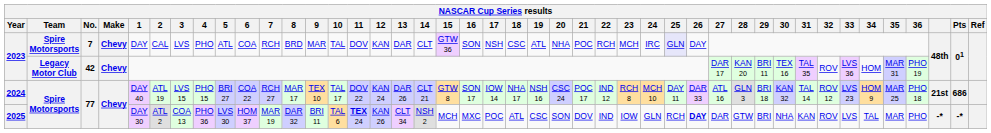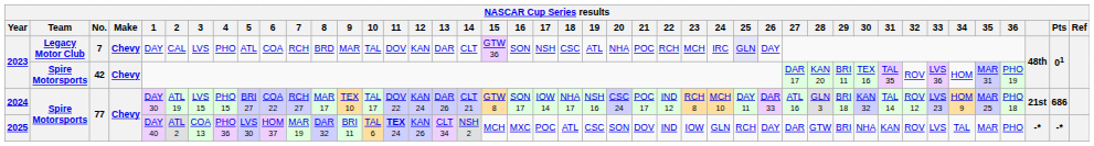 <table class="wikitable" style="text-align:center; font-size:75%">
 <tr>
 <th colspan=43><a href='#'>NASCAR Cup Series</a> results</th>
 </tr>
 <tr>
 <th>Year</th>
 <th>Team</th>
 <th>No.</th>
 <th>Make</th>
 <th>1</th>
 <th>2</th>
 <th>3</th>
 <th>4</th>
 <th>5</th>
 <th>6</th>
 <th>7</th>
 <th>8</th>
 <th>9</th>
 <th>10</th>
 <th>11</th>
 <th>12</th>
 <th>13</th>
 <th>14</th>
 <th>15</th>
 <th>16</th>
 <th>17</th>
 <th>18</th>
 <th>19</th>
 <th>20</th>
 <th>21</th>
 <th>22</th>
 <th>23</th>
 <th>24</th>
 <th>25</th>
 <th>26</th>
 <th>27</th>
 <th>28</th>
 <th>29</th>
 <th>30</th>
 <th>31</th>
 <th>32</th>
 <th>33</th>
 <th>34</th>
 <th>35</th>
 <th>36</th>
 <th></th>
 <th>Pts</th>
 <th>Ref</th>
 </tr>
 <tr>
 <th rowspan=2><a href='#'>2023</a></th>
-<th><a href='#'>Spire Motorsports</a></th>
+<th><a href='#'>Legacy Motor Club</a></th>
 <th>7</th>
 <th><a href='#'>Chevy</a></th>
 <td><a href='#'>DAY</a></td>
 <td><a href='#'>CAL</a></td>
 <td><a href='#'>LVS</a></td>
 <td><a href='#'>PHO</a></td>
 <td><a href='#'>ATL</a></td>
 <td><a href='#'>COA</a></td>
 <td><a href='#'>RCH</a></td>
 <td><a href='#'>BRD</a></td>
 <td><a href='#'>MAR</a></td>
 <td><a href='#'>TAL</a></td>
 <td><a href='#'>DOV</a></td>
 <td><a href='#'>KAN</a></td>
 <td><a href='#'>DAR</a></td>
 <td><a href='#'>CLT</a></td>
 <td style="background:#EFCFFF;"><a href='#'>GTW</a><br><small>36</small></td>
 <td><a href='#'>SON</a></td>
 <td><a href='#'>NSH</a></td>
 <td><a href='#'>CSC</a></td>
 <td><a href='#'>ATL</a></td>
 <td><a href='#'>NHA</a></td>
 <td><a href='#'>POC</a></td>
 <td><a href='#'>RCH</a></td>
 <td><a href='#'>MCH</a></td>
 <td><a href='#'>IRC</a></td>
 <td style="background: lavender;"><a href='#'>GLN</a></td>
 <td><a href='#'>DAY</a></td>
 <td colspan=10></td>
 <th rowspan=2>48th</th>
 <th rowspan=2>0<sup>1</sup></th>
 <th rowspan=2></th>
 </tr>
 <tr>
-<th><a href='#'>Legacy Motor Club</a></th>
+<th><a href='#'>Spire Motorsports</a></th>
 <th>42</th>
 <th><a href='#'>Chevy</a></th>
 <td colspan=26></td>
 <td style="background:#DFFFDF;"><a href='#'>DAR</a><br><small>17</small></td>
 <td style="background:#DFFFDF;"><a href='#'>KAN</a><br><small>20</small></td>
 <td style="background:#DFFFDF;"><a href='#'>BRI</a><br><small>11</small></td>
 <td style="background:#DFFFDF;"><a href='#'>TEX</a><br><small>16</small></td>
 <td style="background:#EFCFFF;"><a href='#'>TAL</a><br><small>35</small></td>
 <td><a href='#'>ROV</a></td>
 <td style="background:#EFCFFF;"><a href='#'>LVS</a><br><small>36</small></td>
 <td><a href='#'>HOM</a></td>
 <td style="background:#CFCFFF;"><a href='#'>MAR</a><br><small>31</small></td>
 <td style="background:#DFFFDF;"><a href='#'>PHO</a><br><small>19</small></td>
 </tr>
 <tr>
 <th><a href='#'>2024</a></th>
 <th rowspan=2><a href='#'>Spire Motorsports</a></th>
 <th rowspan=2>77</th>
 <th rowspan=2><a href='#'>Chevy</a></th>
-<td style="background:#EFCFFF;"><a href='#'>DAY</a><br><small>40</small></td>
+<td style="background:#EFCFFF;"><a href='#'>DAY</a><br><small>30</small></td>
 <td style="background:#DFFFDF;"><a href='#'>ATL</a><br><small>19</small></td>
 <td style="background:#DFFFDF;"><a href='#'>LVS</a><br><small>15</small></td>
 <td style="background:#DFFFDF;"><a href='#'>PHO</a><br><small>15</small></td>
 <td style="background:#CFCFFF;"><a href='#'>BRI</a><br><small>27</small></td>
 <td style="background:#CFCFFF;"><a href='#'>COA</a><br><small>22</small></td>
 <td style="background:#CFCFFF;"><a href='#'>RCH</a><br><small>27</small></td>
 <td style="background:#DFFFDF;"><a href='#'>MAR</a><br><small>17</small></td>
 <td style="background:#FFDF9F;"><a href='#'>TEX</a><br><small>10</small></td>
 <td style="background:#DFFFDF;"><a href='#'>TAL</a><br><small>17</small></td>
 <td style="background:#CFCFFF;"><a href='#'>DOV</a><br><small>22</small></td>
 <td style="background:#CFCFFF;"><a href='#'>KAN</a><br><small>24</small></td>
 <td style="background:#CFCFFF;"><a href='#'>DAR</a><br><small>26</small></td>
 <td style="background:#CFCFFF;"><a href='#'>CLT</a><br><small>21</small></td>
 <td style="background:#FFDF9F;"><a href='#'>GTW</a><br><small>8</small></td>
 <td style="background:#DFFFDF;"><a href='#'>SON</a><br><small>17</small></td>
 <td style="background:#DFFFDF;"><a href='#'>IOW</a><br><small>14</small></td>
 <td style="background:#DFFFDF;"><a href='#'>NHA</a><br><small>17</small></td>
 <td style="background:#DFFFDF;"><a href='#'>NSH</a><br><small>16</small></td>
 <td style="background:#CFCFFF;"><a href='#'>CSC</a><br><small>24</small></td>
 <td style="background:#DFFFDF;"><a href='#'>POC</a><br><small>17</small></td>
 <td style="background:#DFFFDF;"><a href='#'>IND</a><br><small>12</small></td>
 <td style="background:#FFDF9F;"><a href='#'>RCH</a><br><small>8</small></td>
 <td style="background:#FFDF9F;"><a href='#'>MCH</a><br><small>10</small></td>
 <td style="background:#DFFFDF;"><a href='#'>DAY</a><br><small>11</small></td>
 <td style="background:#EFCFFF;"><a href='#'>DAR</a><br><small>33</small></td>
 <td style="background:#DFFFDF;"><a href='#'>ATL</a><br><small>16</small></td>
 <td style="background:#DFDFDF;"><a href='#'>GLN</a><br><small>3</small></td>
 <td style="background:#DFFFDF;"><a href='#'>BRI</a><br><small>18</small></td>
 <td style="background:#CFCFFF;"><a href='#'>KAN</a><br><small>32</small></td>
 <td style="background:#DFFFDF;"><a href='#'>TAL</a><br><small>14</small></td>
 <td style="background:#DFFFDF;"><a href='#'>ROV</a><br><small>12</small></td>
 <td style="background:#CFCFFF;"><a href='#'>LVS</a><br><small>23</small></td>
 <td style="background:#FFDF9F;"><a href='#'>HOM</a><br><small>9</small></td>
 <td style="background:#CFCFFF;"><a href='#'>MAR</a><br><small>25</small></td>
 <td style="background:#DFFFDF;"><a href='#'>PHO</a><br><small>18</small></td>
 <th>21st</th>
 <th>686</th>
 <th></th>
 </tr>
 <tr>
 <th><a href='#'>2025</a></th>
-<td style="background:#EFCFFF;"><a href='#'>DAY</a><br><small>30</small></td>
+<td style="background:#EFCFFF;"><a href='#'>DAY</a><br><small>40</small></td>
 <td style="background:#DFDFDF;"><a href='#'>ATL</a><br><small>2</small></td>
 <td style="background:#DFFFDF;"><a href='#'>COA</a><br><small>13</small></td>
 <td style="background:#EFCFFF;"><a href='#'>PHO</a><br><small>36</small></td>
 <td style="background:#CFCFFF;"><a href='#'>LVS</a><br><small>30</small></td>
 <td style="background:#EFCFFF;"><a href='#'>HOM</a><br><small>37</small></td>
 <td style="background:#DFFFDF;"><a href='#'>MAR</a><br><small>19</small></td>
 <td style="background:#CFCFFF;"><a href='#'>DAR</a><br><small>32</small></td>
 <td style="background:#DFFFDF;"><a href='#'>BRI</a><br><small>11</small></td>
 <td style="background:#FFDF9F;"><a href='#'>TAL</a><br><small>6</small></td>
 <td style="background:#CFCFFF;"><strong><a href='#'>TEX</a></strong><br><small>24</small></td>
 <td style="background:#CFCFFF;"><a href='#'>KAN</a><br><small>26</small></td>
 <td style="background:#EFCFFF;"><a href='#'>CLT</a><br><small>34</small></td>
 <td style="background:#DFDFDF;"><a href='#'>NSH</a><br><small>2</small></td>
 <td style="background:#;"><a href='#'>MCH</a><br><small></small></td>
 <td><a href='#'>MXC</a></td>
 <td><a href='#'>POC</a></td>
 <td><a href='#'>ATL</a></td>
 <td><a href='#'>CSC</a></td>
 <td><a href='#'>SON</a></td>
 <td><a href='#'>DOV</a></td>
 <td><a href='#'>IND</a></td>
 <td><a href='#'>IOW</a></td>
 <td><a href='#'>GLN</a></td>
 <td><a href='#'>RCH</a></td>
-<td><strong><a href='#'>DAY</a></strong></td>
+<td><a href='#'>DAY</a></td>
 <td><a href='#'>DAR</a></td>
 <td><a href='#'>GTW</a></td>
 <td><a href='#'>BRI</a></td>
 <td><a href='#'>NHA</a></td>
 <td><a href='#'>KAN</a></td>
 <td><a href='#'>ROV</a></td>
 <td><a href='#'>LVS</a></td>
 <td><a href='#'>TAL</a></td>
 <td><a href='#'>MAR</a></td>
 <td><a href='#'>PHO</a></td>
 <th>-*</th>
 <th>-*</th>
 <th></th>
 </tr>
 </table>
